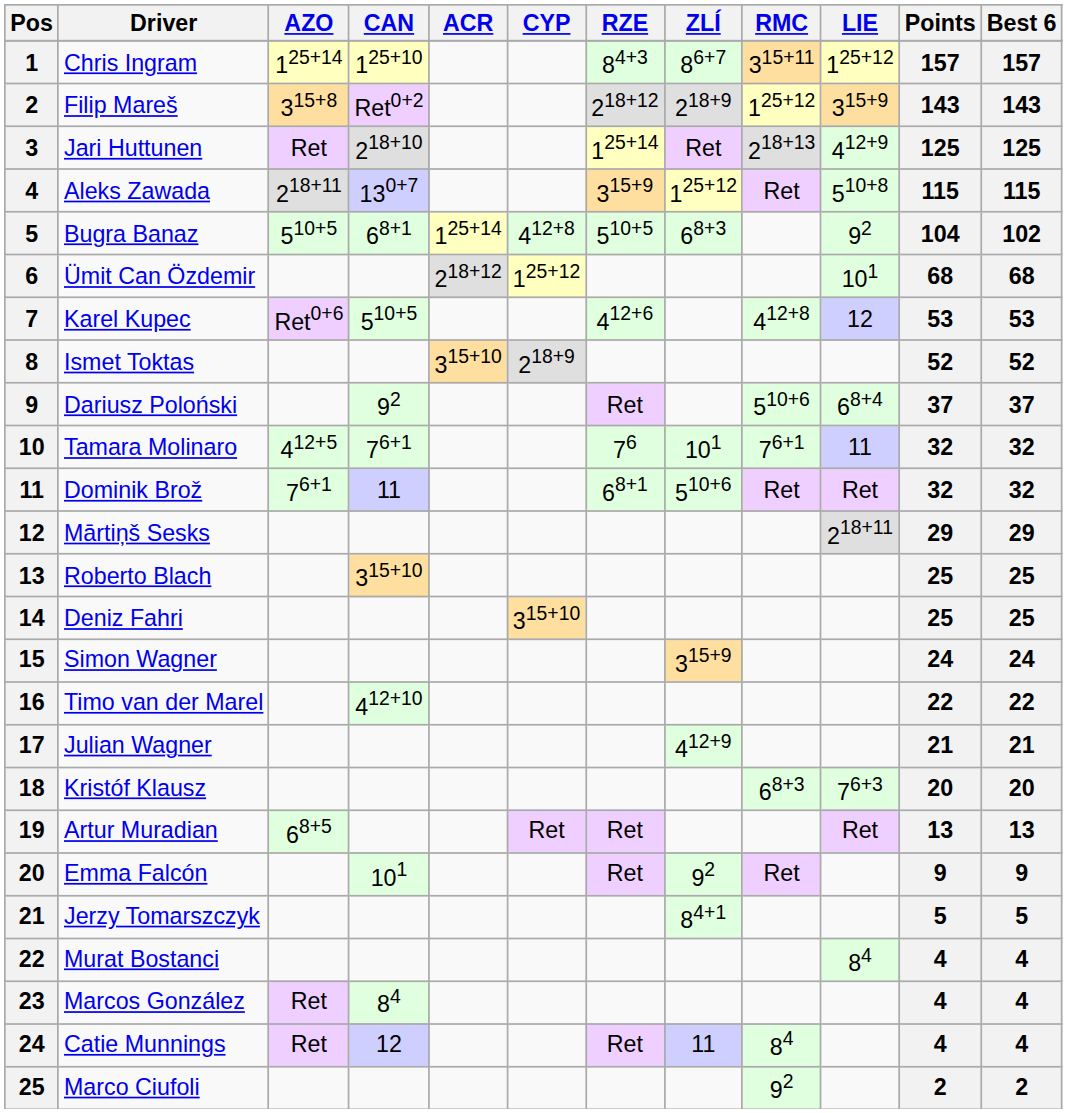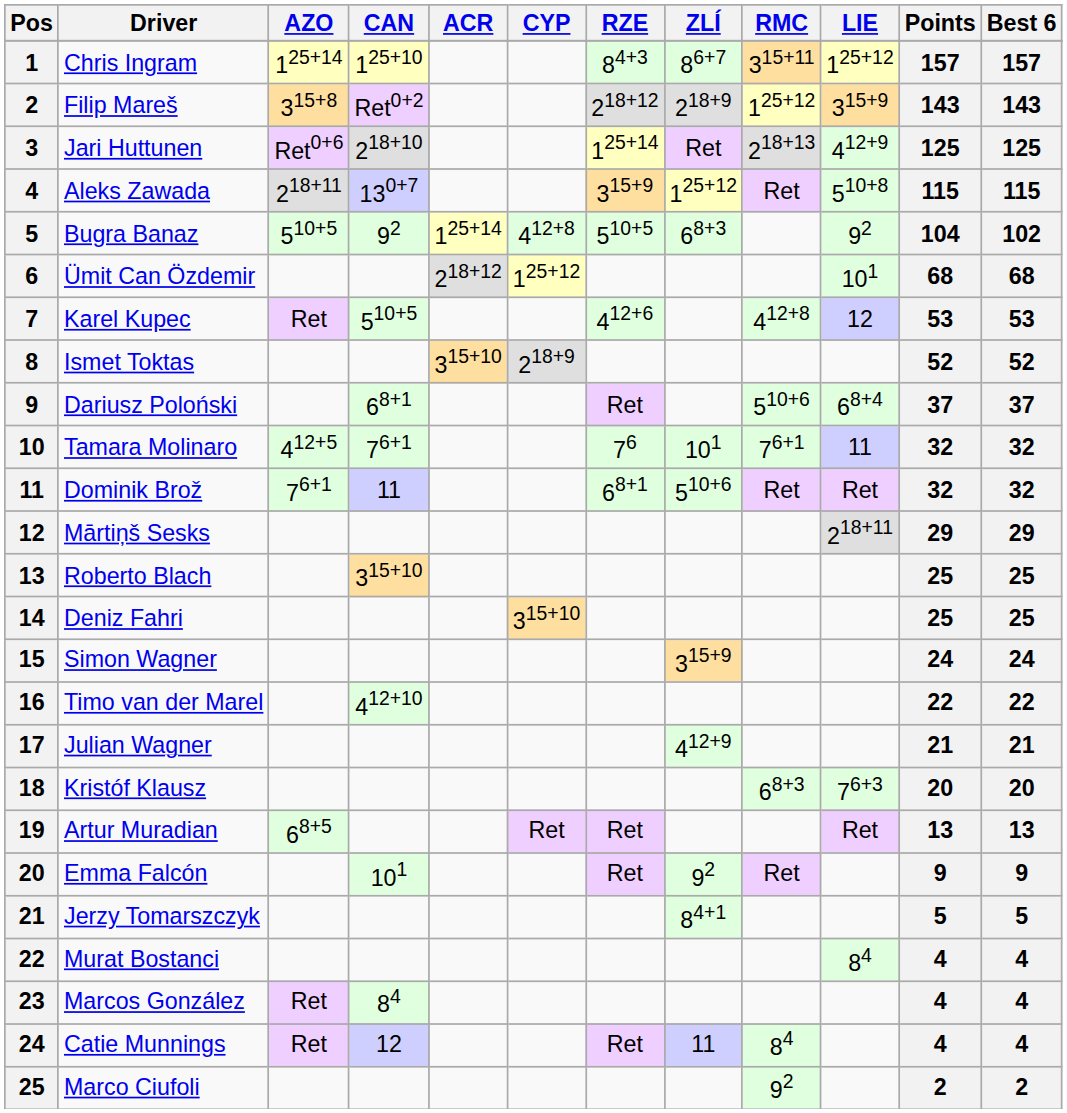 <table class="wikitable" style="font-size: 85%; text-align: center;">
 <tr valign="top">
 <th valign="middle">Pos</th>
 <th valign="middle">Driver</th>
 <th><a href='#'>AZO</a><br></th>
 <th><a href='#'>CAN</a><br></th>
 <th><a href='#'>ACR</a><br></th>
 <th><a href='#'>CYP</a><br></th>
 <th><a href='#'>RZE</a><br></th>
 <th><a href='#'>ZLÍ</a><br></th>
 <th><a href='#'>RMC</a><br></th>
 <th><a href='#'>LIE</a><br></th>
 <th valign="middle">Points</th>
 <th valign="middle">Best 6</th>
 </tr>
 <tr>
 </tr>
 <tr>
 <th>1</th>
 <td align=left> <a href='#'>Chris Ingram</a></td>
 <td style="background:#ffffbf;">1<sup>25+14</sup></td>
 <td style="background:#ffffbf;">1<sup>25+10</sup></td>
 <td></td>
 <td></td>
 <td style="background:#dfffdf;">8<sup>4+3</sup></td>
 <td style="background:#dfffdf;">8<sup>6+7</sup></td>
 <td style="background:#ffdf9f;">3<sup>15+11</sup></td>
 <td style="background:#ffffbf;">1<sup>25+12</sup></td>
 <th>157</th>
 <th>157</th>
 </tr>
 <tr>
 <th>2</th>
 <td align=left> <a href='#'>Filip Mareš</a></td>
 <td style="background:#ffdf9f;">3<sup>15+8</sup></td>
 <td style="background:#efcfff;">Ret<sup>0+2</sup></td>
 <td></td>
 <td></td>
 <td style="background:#dfdfdf;">2<sup>18+12</sup></td>
 <td style="background:#dfdfdf;">2<sup>18+9</sup></td>
 <td style="background:#ffffbf;">1<sup>25+12</sup></td>
 <td style="background:#ffdf9f;">3<sup>15+9</sup></td>
 <th>143</th>
 <th>143</th>
 </tr>
 <tr>
 <th>3</th>
 <td align=left> <a href='#'>Jari Huttunen</a></td>
-<td style="background:#efcfff;">Ret</td>
+<td style="background:#efcfff;">Ret<sup>0+6</sup></td>
 <td style="background:#dfdfdf;">2<sup>18+10</sup></td>
 <td></td>
 <td></td>
 <td style="background:#ffffbf;">1<sup>25+14</sup></td>
 <td style="background:#efcfff;">Ret</td>
 <td style="background:#dfdfdf;">2<sup>18+13</sup></td>
 <td style="background:#dfffdf;">4<sup>12+9</sup></td>
 <th>125</th>
 <th>125</th>
 </tr>
 <tr>
 <th>4</th>
 <td align=left> <a href='#'>Aleks Zawada</a></td>
 <td style="background:#dfdfdf;">2<sup>18+11</sup></td>
 <td style="background:#cfcfff;">13<sup>0+7</sup></td>
 <td></td>
 <td></td>
 <td style="background:#ffdf9f;">3<sup>15+9</sup></td>
 <td style="background:#ffffbf;">1<sup>25+12</sup></td>
 <td style="background:#efcfff;">Ret</td>
 <td style="background:#dfffdf;">5<sup>10+8</sup></td>
 <th>115</th>
 <th>115</th>
 </tr>
 <tr>
 <th>5</th>
 <td align=left> <a href='#'>Bugra Banaz</a></td>
 <td style="background:#dfffdf;">5<sup>10+5</sup></td>
-<td style="background:#dfffdf;">6<sup>8+1</sup></td>
+<td style="background:#dfffdf;">9<sup>2</sup></td>
 <td style="background:#ffffbf;">1<sup>25+14</sup></td>
 <td style="background:#dfffdf;">4<sup>12+8</sup></td>
 <td style="background:#dfffdf;">5<sup>10+5</sup></td>
 <td style="background:#dfffdf;">6<sup>8+3</sup></td>
 <td></td>
 <td style="background:#dfffdf;">9<sup>2</sup></td>
 <th>104</th>
 <th>102</th>
 </tr>
 <tr>
 <th>6</th>
 <td align=left> <a href='#'>Ümit Can Özdemir</a></td>
 <td></td>
 <td></td>
 <td style="background:#dfdfdf;">2<sup>18+12</sup></td>
 <td style="background:#ffffbf;">1<sup>25+12</sup></td>
 <td></td>
 <td></td>
 <td></td>
 <td style="background:#dfffdf;">10<sup>1</sup></td>
 <th>68</th>
 <th>68</th>
 </tr>
 <tr>
 <th>7</th>
 <td align=left> <a href='#'>Karel Kupec</a></td>
-<td style="background:#efcfff;">Ret<sup>0+6</sup></td>
+<td style="background:#efcfff;">Ret</td>
 <td style="background:#dfffdf;">5<sup>10+5</sup></td>
 <td></td>
 <td></td>
 <td style="background:#dfffdf;">4<sup>12+6</sup></td>
 <td></td>
 <td style="background:#dfffdf;">4<sup>12+8</sup></td>
 <td style="background:#cfcfff;">12</td>
 <th>53</th>
 <th>53</th>
 </tr>
 <tr>
 <th>8</th>
 <td align=left> <a href='#'>Ismet Toktas</a></td>
 <td></td>
 <td></td>
 <td style="background:#ffdf9f;">3<sup>15+10</sup></td>
 <td style="background:#dfdfdf;">2<sup>18+9</sup></td>
 <td></td>
 <td></td>
 <td></td>
 <td></td>
 <th>52</th>
 <th>52</th>
 </tr>
 <tr>
 <th>9</th>
 <td align=left> <a href='#'>Dariusz Poloński</a></td>
 <td></td>
-<td style="background:#dfffdf;">9<sup>2</sup></td>
+<td style="background:#dfffdf;">6<sup>8+1</sup></td>
 <td></td>
 <td></td>
 <td style="background:#efcfff;">Ret</td>
 <td></td>
 <td style="background:#dfffdf;">5<sup>10+6</sup></td>
 <td style="background:#dfffdf;">6<sup>8+4</sup></td>
 <th>37</th>
 <th>37</th>
 </tr>
 <tr>
 <th>10</th>
 <td align=left> <a href='#'>Tamara Molinaro</a></td>
 <td style="background:#dfffdf;">4<sup>12+5</sup></td>
 <td style="background:#dfffdf;">7<sup>6+1</sup></td>
 <td></td>
 <td></td>
 <td style="background:#dfffdf;">7<sup>6</sup></td>
 <td style="background:#dfffdf;">10<sup>1</sup></td>
 <td style="background:#dfffdf;">7<sup>6+1</sup></td>
 <td style="background:#cfcfff;">11</td>
 <th>32</th>
 <th>32</th>
 </tr>
 <tr>
 <th>11</th>
 <td align=left> <a href='#'>Dominik Brož</a></td>
 <td style="background:#dfffdf;">7<sup>6+1</sup></td>
 <td style="background:#cfcfff;">11</td>
 <td></td>
 <td></td>
 <td style="background:#dfffdf;">6<sup>8+1</sup></td>
 <td style="background:#dfffdf;">5<sup>10+6</sup></td>
 <td style="background:#efcfff;">Ret</td>
 <td style="background:#efcfff;">Ret</td>
 <th>32</th>
 <th>32</th>
 </tr>
 <tr>
 <th>12</th>
 <td align=left> <a href='#'>Mārtiņš Sesks</a></td>
 <td></td>
 <td></td>
 <td></td>
 <td></td>
 <td></td>
 <td></td>
 <td></td>
 <td style="background:#dfdfdf;">2<sup>18+11</sup></td>
 <th>29</th>
 <th>29</th>
 </tr>
 <tr>
 <th>13</th>
 <td align=left> <a href='#'>Roberto Blach</a></td>
 <td></td>
 <td style="background:#ffdf9f;">3<sup>15+10</sup></td>
 <td></td>
 <td></td>
 <td></td>
 <td></td>
 <td></td>
 <td></td>
 <th>25</th>
 <th>25</th>
 </tr>
 <tr>
 <th>14</th>
 <td align=left> <a href='#'>Deniz Fahri</a></td>
 <td></td>
 <td></td>
 <td></td>
 <td style="background:#ffdf9f;">3<sup>15+10</sup></td>
 <td></td>
 <td></td>
 <td></td>
 <td></td>
 <th>25</th>
 <th>25</th>
 </tr>
 <tr>
 <th>15</th>
 <td align=left> <a href='#'>Simon Wagner</a></td>
 <td></td>
 <td></td>
 <td></td>
 <td></td>
 <td></td>
 <td style="background:#ffdf9f;">3<sup>15+9</sup></td>
 <td></td>
 <td></td>
 <th>24</th>
 <th>24</th>
 </tr>
 <tr>
 <th>16</th>
 <td align=left> <a href='#'>Timo van der Marel</a></td>
 <td></td>
 <td style="background:#dfffdf;">4<sup>12+10</sup></td>
 <td></td>
 <td></td>
 <td></td>
 <td></td>
 <td></td>
 <td></td>
 <th>22</th>
 <th>22</th>
 </tr>
 <tr>
 <th>17</th>
 <td align=left> <a href='#'>Julian Wagner</a></td>
 <td></td>
 <td></td>
 <td></td>
 <td></td>
 <td></td>
 <td style="background:#dfffdf;">4<sup>12+9</sup></td>
 <td></td>
 <td></td>
 <th>21</th>
 <th>21</th>
 </tr>
 <tr>
 <th>18</th>
 <td align=left> <a href='#'>Kristóf Klausz</a></td>
 <td></td>
 <td></td>
 <td></td>
 <td></td>
 <td></td>
 <td></td>
 <td style="background:#dfffdf;">6<sup>8+3</sup></td>
 <td style="background:#dfffdf;">7<sup>6+3</sup></td>
 <th>20</th>
 <th>20</th>
 </tr>
 <tr>
 <th>19</th>
 <td align=left> <a href='#'>Artur Muradian</a></td>
 <td style="background:#dfffdf;">6<sup>8+5</sup></td>
 <td></td>
 <td></td>
 <td style="background:#efcfff;">Ret</td>
 <td style="background:#efcfff;">Ret</td>
 <td></td>
 <td></td>
 <td style="background:#efcfff;">Ret</td>
 <th>13</th>
 <th>13</th>
 </tr>
 <tr>
 <th>20</th>
 <td align=left> <a href='#'>Emma Falcón</a></td>
 <td></td>
 <td style="background:#dfffdf;">10<sup>1</sup></td>
 <td></td>
 <td></td>
 <td style="background:#efcfff;">Ret</td>
 <td style="background:#dfffdf;">9<sup>2</sup></td>
 <td style="background:#efcfff;">Ret</td>
 <td></td>
 <th>9</th>
 <th>9</th>
 </tr>
 <tr>
 <th>21</th>
 <td align=left> <a href='#'>Jerzy Tomarszczyk</a></td>
 <td></td>
 <td></td>
 <td></td>
 <td></td>
 <td></td>
 <td style="background:#dfffdf;">8<sup>4+1</sup></td>
 <td></td>
 <td></td>
 <th>5</th>
 <th>5</th>
 </tr>
 <tr>
 <th>22</th>
 <td align=left> <a href='#'>Murat Bostanci</a></td>
 <td></td>
 <td></td>
 <td></td>
 <td></td>
 <td></td>
 <td></td>
 <td></td>
 <td style="background:#dfffdf;">8<sup>4</sup></td>
 <th>4</th>
 <th>4</th>
 </tr>
 <tr>
 <th>23</th>
 <td align=left> <a href='#'>Marcos González</a></td>
 <td style="background:#efcfff;">Ret</td>
 <td style="background:#dfffdf;">8<sup>4</sup></td>
 <td></td>
 <td></td>
 <td></td>
 <td></td>
 <td></td>
 <td></td>
 <th>4</th>
 <th>4</th>
 </tr>
 <tr>
 <th>24</th>
 <td align=left> <a href='#'>Catie Munnings</a></td>
 <td style="background:#efcfff;">Ret</td>
 <td style="background:#cfcfff;">12</td>
 <td></td>
 <td></td>
 <td style="background:#efcfff;">Ret</td>
 <td style="background:#cfcfff;">11</td>
 <td style="background:#dfffdf;">8<sup>4</sup></td>
 <td></td>
 <th>4</th>
 <th>4</th>
 </tr>
 <tr>
 <th>25</th>
 <td align=left> <a href='#'>Marco Ciufoli</a></td>
 <td></td>
 <td></td>
 <td></td>
 <td></td>
 <td></td>
 <td></td>
 <td style="background:#dfffdf;">9<sup>2</sup></td>
 <td></td>
 <th>2</th>
 <th>2</th>
 </tr>
 <tr>
 </tr>
 </table>
